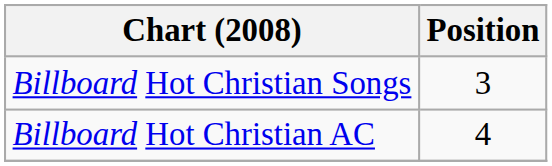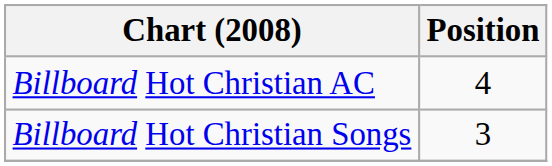 <table class="wikitable sortable">
 <tr>
 <th>Chart (2008)</th>
 <th>Position</th>
 </tr>
 <tr>
+<td><em><a href='#'>Billboard</a></em> <a href='#'>Hot Christian AC</a></td>
+<td align="center">4</td>
+</tr>
+<tr>
 <td><em><a href='#'>Billboard</a></em> <a href='#'>Hot Christian Songs</a></td>
 <td align="center">3</td>
 </tr>
 <tr>
-<td><em><a href='#'>Billboard</a></em> <a href='#'>Hot Christian AC</a></td>
-<td align="center">4</td>
-</tr>
-<tr>
 </tr>
 </table>
